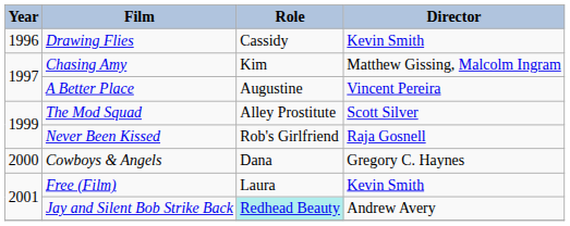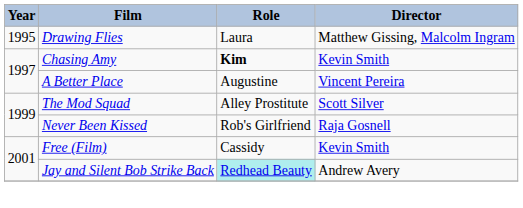 <table class="wikitable">
 <tr>
 <th style="background:#B0C4DE;">Year</th>
 <th style="background:#B0C4DE;">Film</th>
 <th style="background:#B0C4DE;">Role</th>
 <th style="background:#B0C4DE;">Director</th>
 </tr>
 <tr>
-<td>1996</td>
+<td>1995</td>
 <td><em><a href='#'>Drawing Flies</a></em></td>
-<td>Cassidy</td>
-<td><a href='#'>Kevin Smith</a></td>
+<td>Laura</td>
+<td>Matthew Gissing, <a href='#'>Malcolm Ingram</a></td>
 </tr>
 <tr>
 <td rowspan="2">1997</td>
 <td><em><a href='#'>Chasing Amy</a></em></td>
-<td>Kim</td>
-<td>Matthew Gissing, <a href='#'>Malcolm Ingram</a></td>
+<td><strong>Kim</strong></td>
+<td><a href='#'>Kevin Smith</a></td>
 </tr>
 <tr>
 <td><em><a href='#'>A Better Place</a></em></td>
 <td>Augustine</td>
 <td><a href='#'>Vincent Pereira</a></td>
 </tr>
 <tr>
 <td rowspan="2">1999</td>
 <td><em><a href='#'>The Mod Squad</a></em></td>
 <td>Alley Prostitute</td>
 <td><a href='#'>Scott Silver</a></td>
 </tr>
 <tr>
 <td><em><a href='#'>Never Been Kissed</a></em></td>
 <td>Rob's Girlfriend</td>
 <td><a href='#'>Raja Gosnell</a></td>
 </tr>
 <tr>
-<td>2000</td>
-<td><em>Cowboys & Angels</em></td>
-<td>Dana</td>
-<td>Gregory C. Haynes</td>
-</tr>
-<tr>
 <td rowspan="2">2001</td>
 <td><em><a href='#'>Free (Film)</a></em></td>
-<td>Laura</td>
+<td>Cassidy</td>
 <td><a href='#'>Kevin Smith</a></td>
 </tr>
 <tr>
 <td><em><a href='#'>Jay and Silent Bob Strike Back</a></em></td>
 <td style="background: paleturquoise;"><a href='#'>Redhead Beauty</a></td>
 <td>Andrew Avery</td>
 </tr>
 <tr>
 </tr>
 </table>
